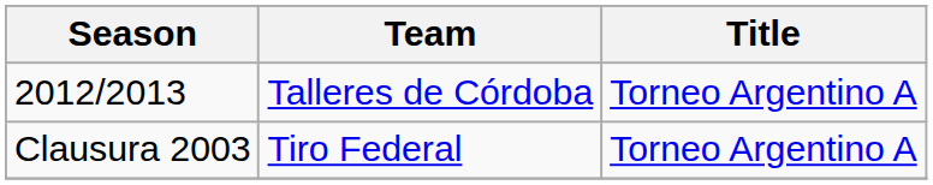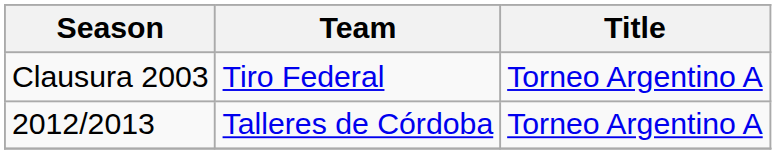 <table class="wikitable">
 <tr>
 <th>Season</th>
 <th>Team</th>
 <th>Title</th>
 </tr>
 <tr>
+<td>Clausura 2003</td>
+<td><a href='#'>Tiro Federal</a></td>
+<td><a href='#'>Torneo Argentino A</a></td>
+</tr>
+<tr>
 <td>2012/2013</td>
 <td><a href='#'>Talleres de Córdoba</a></td>
 <td><a href='#'>Torneo Argentino A</a></td>
 </tr>
 <tr>
-<td>Clausura 2003</td>
-<td><a href='#'>Tiro Federal</a></td>
-<td><a href='#'>Torneo Argentino A</a></td>
-</tr>
-<tr>
 </tr>
 </table>
